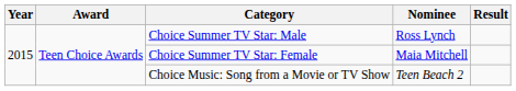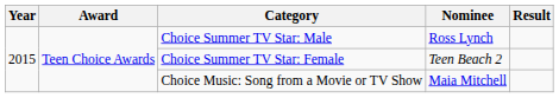 <table class="wikitable">
 <tr>
 <th>Year</th>
 <th>Award</th>
 <th>Category</th>
 <th class="unsortable">Nominee</th>
 <th>Result</th>
 </tr>
 <tr>
 <td rowspan="3">2015</td>
 <td rowspan="3"><a href='#'>Teen Choice Awards</a></td>
 <td><a href='#'>Choice Summer TV Star: Male</a></td>
 <td><a href='#'>Ross Lynch</a></td>
 <td></td>
 </tr>
 <tr>
 <td><a href='#'>Choice Summer TV Star: Female</a></td>
-<td><a href='#'>Maia Mitchell</a></td>
+<td><em>Teen Beach 2</em></td>
 <td></td>
 </tr>
 <tr>
 <td>Choice Music: Song from a Movie or TV Show</td>
-<td><em>Teen Beach 2</em></td>
+<td><a href='#'>Maia Mitchell</a></td>
 <td></td>
 </tr>
 </table>
